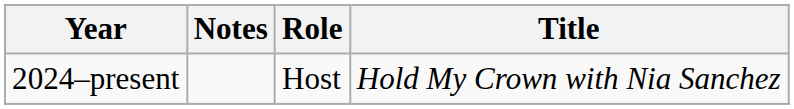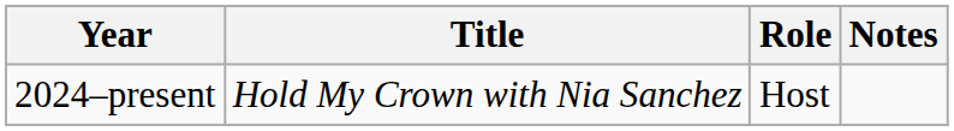 <table class="wikitable">
 <tr>
 <th>Year</th>
+<th>Title</th>
+<th>Role</th>
 <th>Notes</th>
-<th>Role</th>
-<th>Title</th>
 </tr>
 <tr>
 <td>2024–present</td>
+<td><em>Hold My Crown with Nia Sanchez</em></td>
+<td>Host</td>
 <td></td>
-<td>Host</td>
-<td><em>Hold My Crown with Nia Sanchez</em></td>
 </tr>
 </table>
